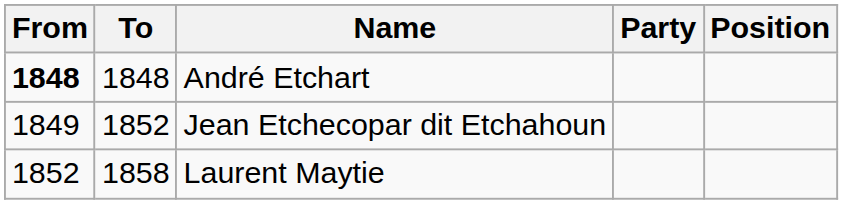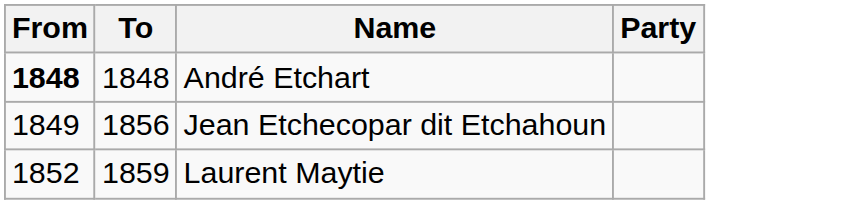 <table class="wikitable">
 <tr>
 <th>From</th>
 <th>To</th>
 <th>Name</th>
 <th>Party</th>
-<th>Position</th>
 </tr>
 <tr>
 <td><strong>1848</strong></td>
 <td>1848</td>
 <td>André Etchart</td>
 <td></td>
-<td></td>
 </tr>
 <tr>
 <td>1849</td>
-<td>1852</td>
+<td>1856</td>
 <td>Jean Etchecopar dit Etchahoun</td>
-<td></td>
 <td></td>
 </tr>
 <tr>
 <td>1852</td>
-<td>1858</td>
+<td>1859</td>
 <td>Laurent Maytie</td>
-<td></td>
 <td></td>
 </tr>
 </table>
